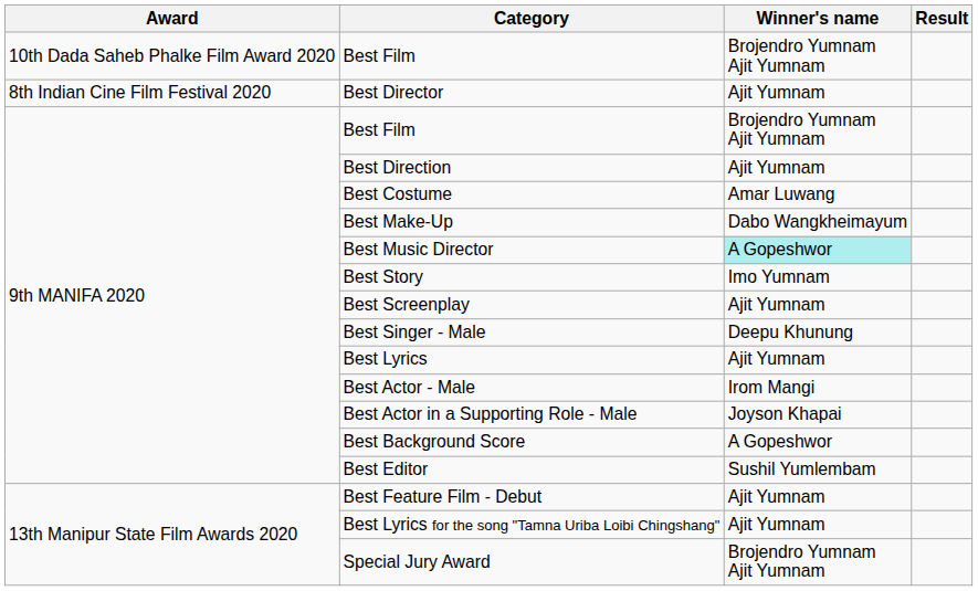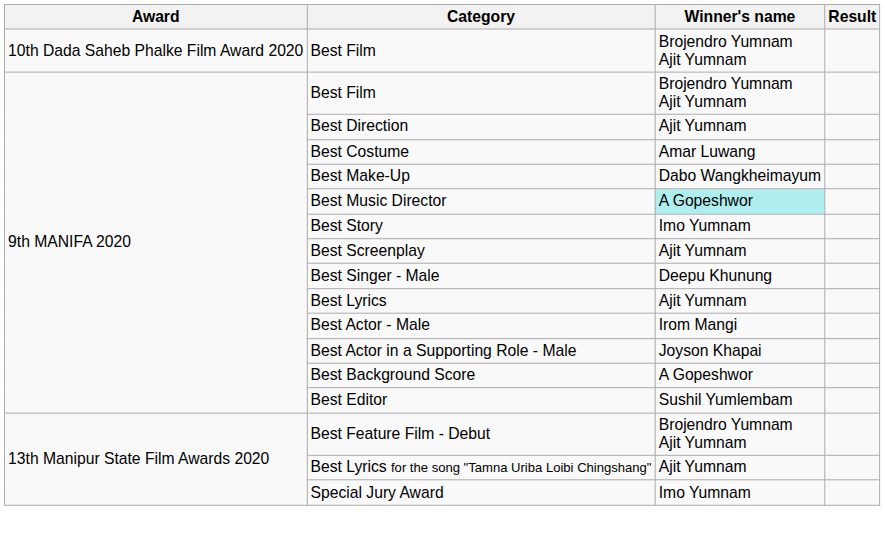 <table class="wikitable sortable">
 <tr>
 <th>Award</th>
 <th>Category</th>
 <th>Winner's name</th>
 <th>Result</th>
 </tr>
 <tr>
 <td rowspan="1">10th Dada Saheb Phalke Film Award 2020</td>
 <td>Best Film</td>
 <td>Brojendro Yumnam<br>Ajit Yumnam</td>
-<td></td>
-</tr>
-<tr>
-<td rowspan="1">8th Indian Cine Film Festival 2020</td>
-<td>Best Director</td>
-<td>Ajit Yumnam</td>
 <td></td>
 </tr>
 <tr>
 <td rowspan="13">9th MANIFA 2020</td>
 <td>Best Film</td>
 <td>Brojendro Yumnam<br>Ajit Yumnam</td>
 <td></td>
 </tr>
 <tr>
 <td>Best Direction</td>
 <td>Ajit Yumnam</td>
 <td></td>
 </tr>
 <tr>
 <td>Best Costume</td>
 <td>Amar Luwang</td>
 <td></td>
 </tr>
 <tr>
 <td>Best Make-Up</td>
 <td>Dabo Wangkheimayum</td>
 <td></td>
 </tr>
 <tr>
 <td>Best Music Director</td>
 <td style="background: paleturquoise;">A Gopeshwor</td>
 <td></td>
 </tr>
 <tr>
 <td>Best Story</td>
 <td>Imo Yumnam</td>
 <td></td>
 </tr>
 <tr>
 <td>Best Screenplay</td>
 <td>Ajit Yumnam</td>
 <td></td>
 </tr>
 <tr>
 <td>Best Singer - Male</td>
 <td>Deepu Khunung</td>
 <td></td>
 </tr>
 <tr>
 <td>Best Lyrics</td>
 <td>Ajit Yumnam</td>
 <td></td>
 </tr>
 <tr>
 <td>Best Actor - Male</td>
 <td>Irom Mangi</td>
 <td></td>
 </tr>
 <tr>
 <td>Best Actor in a Supporting Role - Male</td>
 <td>Joyson Khapai</td>
 <td></td>
 </tr>
 <tr>
 <td>Best Background Score</td>
 <td>A Gopeshwor</td>
 <td></td>
 </tr>
 <tr>
 <td>Best Editor</td>
 <td>Sushil Yumlembam</td>
 <td></td>
 </tr>
 <tr>
 <td rowspan="3">13th Manipur State Film Awards 2020</td>
 <td>Best Feature Film - Debut</td>
-<td>Ajit Yumnam</td>
+<td>Brojendro Yumnam<br>Ajit Yumnam</td>
 <td></td>
 </tr>
 <tr>
 <td>Best Lyrics <small>for the song "Tamna Uriba Loibi Chingshang"</small></td>
 <td>Ajit Yumnam</td>
 <td></td>
 </tr>
 <tr>
 <td>Special Jury Award</td>
-<td>Brojendro Yumnam<br>Ajit Yumnam</td>
+<td>Imo Yumnam</td>
 <td></td>
 </tr>
 </table>
